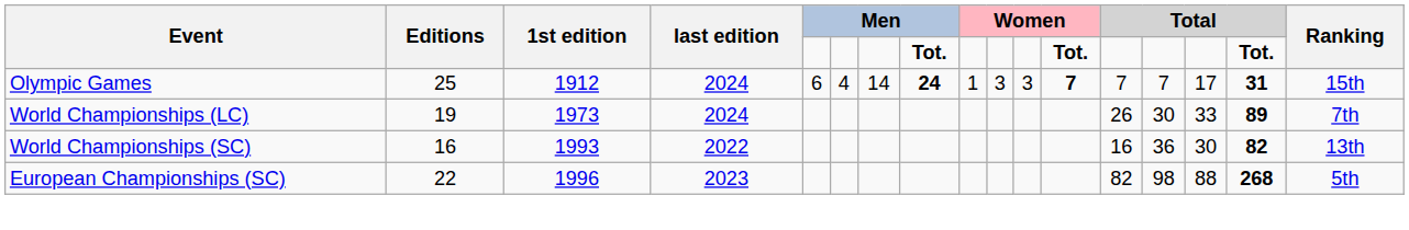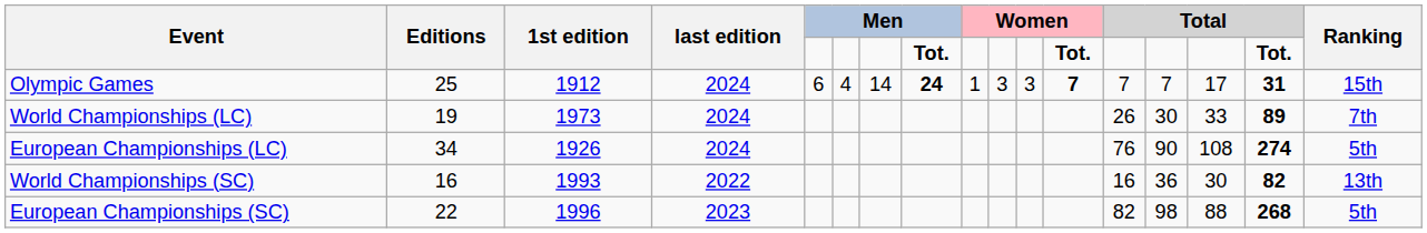 <table class="wikitable" width=80% style="font-size:90%; text-align:center;">
 <tr>
 <th rowspan=2>Event</th>
 <th rowspan=2>Editions</th>
 <th rowspan=2>1st edition</th>
 <th rowspan=2>last edition</th>
 <th colspan=4; style="background-color:LightSteelBlue">Men</th>
 <th colspan=4; style="background-color:lightpink">Women</th>
 <th colspan=4; style="background-color:lightgrey">Total</th>
 <th rowspan=2>Ranking</th>
 </tr>
 <tr>
 <td></td>
 <td></td>
 <td></td>
 <td><strong>Tot.</strong></td>
 <td></td>
 <td></td>
 <td></td>
 <td><strong>Tot.</strong></td>
 <td></td>
 <td></td>
 <td></td>
 <td><strong>Tot.</strong></td>
 </tr>
 <tr>
 <td align=left><a href='#'>Olympic Games</a></td>
 <td>25</td>
 <td><a href='#'>1912</a></td>
 <td><a href='#'>2024</a></td>
 <td>6</td>
 <td>4</td>
 <td>14</td>
 <td><strong>24</strong></td>
 <td>1</td>
 <td>3</td>
 <td>3</td>
 <td><strong>7</strong></td>
 <td>7</td>
 <td>7</td>
 <td>17</td>
 <td><strong>31</strong></td>
 <td><a href='#'>15th</a></td>
 </tr>
 <tr>
 <td align=left><a href='#'>World Championships (LC)</a> </td>
 <td>19</td>
 <td><a href='#'>1973</a></td>
 <td><a href='#'>2024</a></td>
 <td></td>
 <td></td>
 <td></td>
 <td></td>
 <td></td>
 <td></td>
 <td></td>
 <td></td>
 <td>26</td>
 <td>30</td>
 <td>33</td>
 <td><strong>89</strong></td>
 <td><a href='#'>7th</a></td>
 </tr>
 <tr>
+<td align=left><a href='#'>European Championships (LC)</a> </td>
+<td>34</td>
+<td><a href='#'>1926</a></td>
+<td><a href='#'>2024</a></td>
+<td></td>
+<td></td>
+<td></td>
+<td></td>
+<td></td>
+<td></td>
+<td></td>
+<td></td>
+<td>76</td>
+<td>90</td>
+<td>108</td>
+<td><strong>274</strong></td>
+<td><a href='#'>5th</a></td>
+</tr>
+<tr>
 <td align=left><a href='#'>World Championships (SC)</a> </td>
 <td>16</td>
 <td><a href='#'>1993</a></td>
 <td><a href='#'>2022</a></td>
 <td></td>
 <td></td>
 <td></td>
 <td></td>
 <td></td>
 <td></td>
 <td></td>
 <td></td>
 <td>16</td>
 <td>36</td>
 <td>30</td>
 <td><strong>82</strong></td>
 <td><a href='#'>13th</a></td>
 </tr>
 <tr>
 <td align=left><a href='#'>European Championships (SC)</a> </td>
 <td>22</td>
 <td><a href='#'>1996</a></td>
 <td><a href='#'>2023</a></td>
 <td></td>
 <td></td>
 <td></td>
 <td></td>
 <td></td>
 <td></td>
 <td></td>
 <td></td>
 <td>82</td>
 <td>98</td>
 <td>88</td>
 <td><strong>268</strong></td>
 <td><a href='#'>5th</a></td>
 </tr>
 </table>
